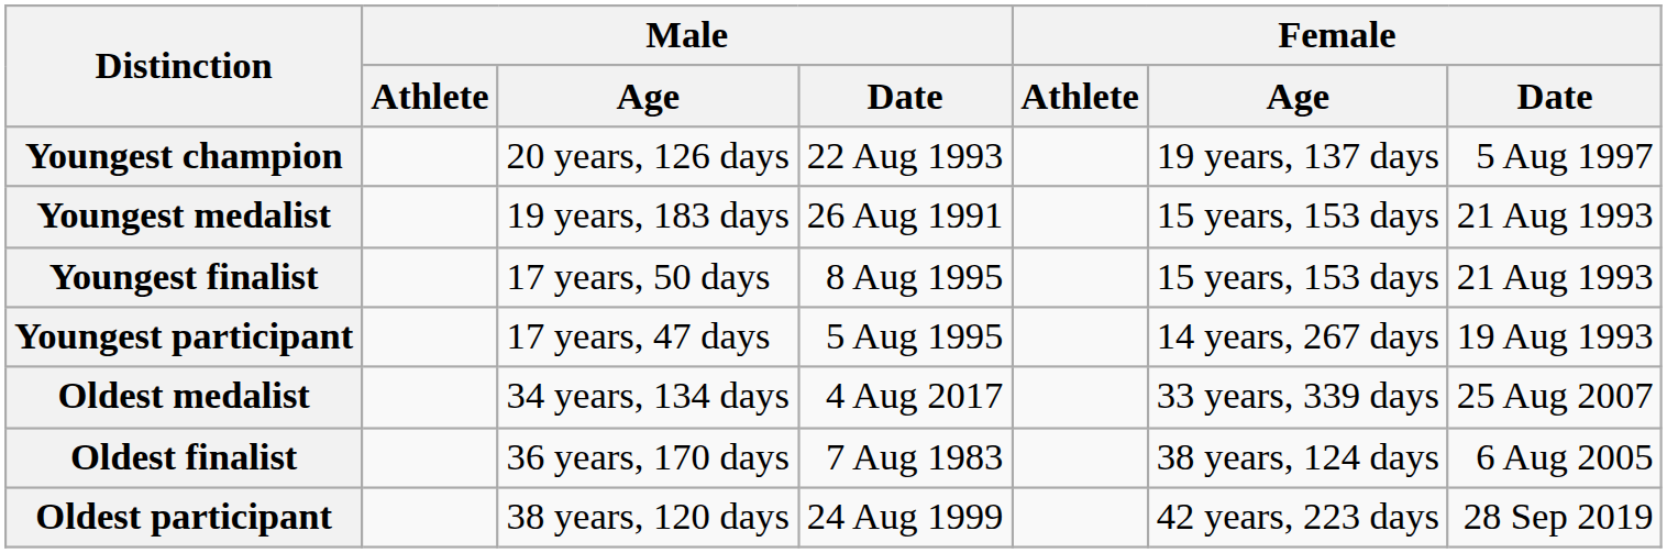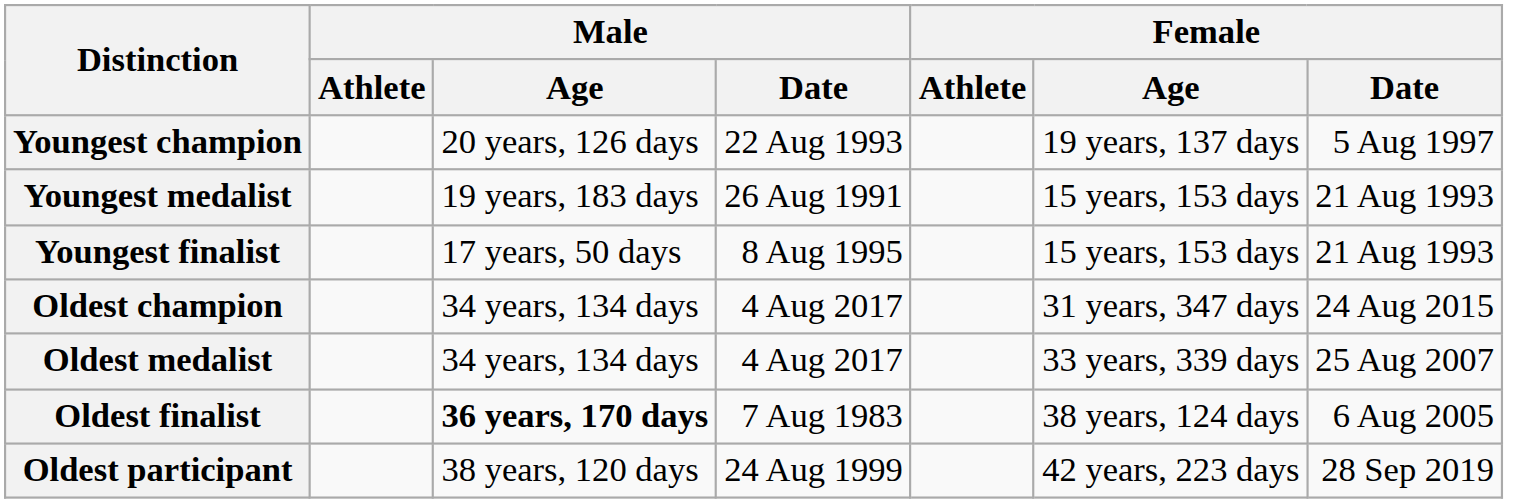 <table class="wikitable" style="text-align:center">
 <tr>
 <th rowspan="2">Distinction</th>
 <th colspan="3">Male</th>
 <th colspan="3">Female</th>
 </tr>
 <tr>
 <th>Athlete</th>
 <th>Age</th>
 <th>Date</th>
 <th>Athlete</th>
 <th>Age</th>
 <th>Date</th>
 </tr>
 <tr>
 <th>Youngest champion</th>
 <td align="left"></td>
 <td align="left">20 years, 126 days</td>
 <td align="right">22 Aug 1993</td>
 <td align="left"></td>
 <td align="left">19 years, 137 days</td>
 <td align="right">5 Aug 1997</td>
 </tr>
 <tr>
 <th>Youngest medalist</th>
 <td align="left"></td>
 <td align="left">19 years, 183 days</td>
 <td align="right">26 Aug 1991</td>
 <td align="left"></td>
 <td align="left">15 years, 153 days</td>
 <td align="right">21 Aug 1993</td>
 </tr>
 <tr>
 <th>Youngest finalist</th>
 <td align="left"></td>
 <td align="left">17 years, 50 days</td>
 <td align="right">8 Aug 1995</td>
 <td align="left"></td>
 <td align="left">15 years, 153 days</td>
 <td align="right">21 Aug 1993</td>
 </tr>
 <tr>
-<th>Youngest participant</th>
+<th>Oldest champion</th>
 <td align="left"></td>
-<td align="left">17 years, 47 days</td>
-<td align="right">5 Aug 1995</td>
+<td align="left">34 years, 134 days</td>
+<td align="right">4 Aug 2017</td>
 <td align="left"></td>
-<td align="left">14 years, 267 days</td>
-<td align="right">19 Aug 1993</td>
+<td align="left">31 years, 347 days</td>
+<td align="right">24 Aug 2015</td>
 </tr>
 <tr>
 <th>Oldest medalist</th>
 <td align="left"></td>
 <td align="left">34 years, 134 days</td>
 <td align="right">4 Aug 2017</td>
 <td align="left"></td>
 <td align="left">33 years, 339 days</td>
 <td align="right">25 Aug 2007</td>
 </tr>
 <tr>
 <th>Oldest finalist</th>
 <td align="left"></td>
-<td align="left">36 years, 170 days</td>
+<td align="left"><strong>36 years, 170 days</strong></td>
 <td align="right">7 Aug 1983</td>
 <td align="left"></td>
 <td align="left">38 years, 124 days</td>
 <td align="right">6 Aug 2005</td>
 </tr>
 <tr>
 <th>Oldest participant</th>
 <td align="left"></td>
 <td align="left">38 years, 120 days</td>
 <td align="right">24 Aug 1999</td>
 <td align="left"></td>
 <td align="left">42 years, 223 days</td>
 <td align="right">28 Sep 2019</td>
 </tr>
 </table>
